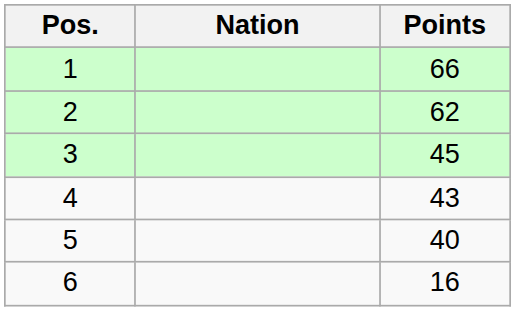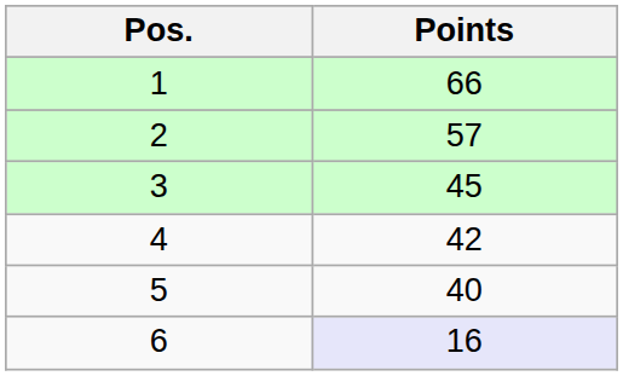 <table class="wikitable gauche" cellspacing="1" style="width:300px;">
 <tr style="background:#efefef; text-align:center;">
 <th style="width:70px;">Pos.</th>
-<th>Nation</th>
 <th style="width:70px;">Points</th>
 </tr>
 <tr style="vertical-align:top; text-align:center; background:#ccffcc;">
 <td>1</td>
-<td style="text-align:left;"></td>
 <td>66</td>
 </tr>
 <tr style="vertical-align:top; text-align:center; background:#ccffcc;">
 <td>2</td>
-<td style="text-align:left;"></td>
-<td>62</td>
+<td>57</td>
 </tr>
 <tr style="vertical-align:top; text-align:center; background:#ccffcc;">
 <td>3</td>
-<td style="text-align:left;"></td>
 <td>45</td>
 </tr>
 <tr style="vertical-align:top; text-align:center;">
 <td>4</td>
-<td style="text-align:left;"></td>
-<td>43</td>
+<td>42</td>
 </tr>
 <tr style="vertical-align:top; text-align:center;">
 <td>5</td>
-<td style="text-align:left;"></td>
 <td>40</td>
 </tr>
 <tr style="vertical-align:top; text-align:center;">
 <td>6</td>
-<td style="text-align:left;"></td>
-<td>16</td>
+<td style="background: lavender;">16</td>
 </tr>
 </table>
